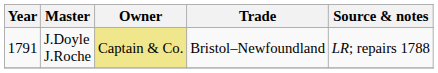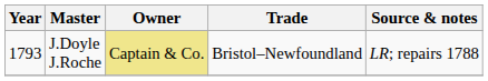 <table class=" wikitable">
 <tr>
 <th>Year</th>
 <th>Master</th>
 <th>Owner</th>
 <th>Trade</th>
 <th>Source & notes</th>
 </tr>
 <tr>
-<td>1791</td>
+<td>1793</td>
 <td>J.Doyle<br>J.Roche</td>
 <td style="background: khaki;">Captain & Co.</td>
 <td>Bristol–Newfoundland</td>
 <td><em>LR</em>; repairs 1788</td>
 </tr>
 <tr>
 </tr>
 </table>
